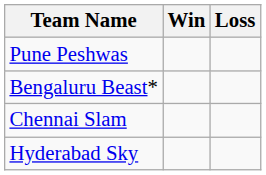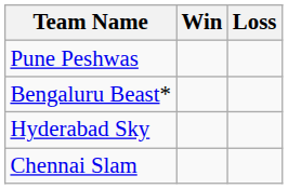 <table class="wikitable">
 <tr>
 <th>Team Name</th>
 <th>Win</th>
 <th>Loss</th>
 </tr>
 <tr>
 <td><a href='#'>Pune Peshwas</a></td>
 <td></td>
 <td></td>
 </tr>
 <tr>
 <td><a href='#'>Bengaluru Beast</a>*</td>
 <td></td>
 <td></td>
 </tr>
 <tr>
+<td><a href='#'>Hyderabad Sky</a></td>
+<td></td>
+<td></td>
+</tr>
+<tr>
 <td><a href='#'>Chennai Slam</a></td>
 <td></td>
 <td></td>
 </tr>
-<tr>
-<td><a href='#'>Hyderabad Sky</a></td>
-<td></td>
-<td></td>
-</tr>
 </table>
